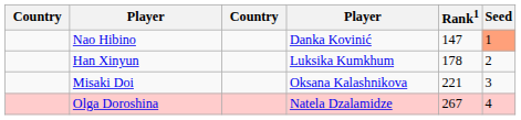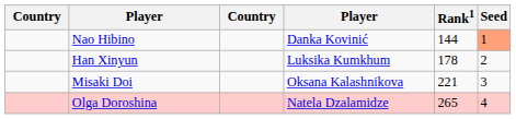 <table class="sortable wikitable">
 <tr>
 <th width="70">Country</th>
 <th width="175">Player</th>
 <th width="70">Country</th>
 <th width="175">Player</th>
 <th>Rank<sup>1</sup></th>
 <th>Seed</th>
 </tr>
 <tr>
 <td></td>
 <td><a href='#'>Nao Hibino</a></td>
 <td></td>
 <td><a href='#'>Danka Kovinić</a></td>
-<td>147</td>
+<td>144</td>
 <td style="background: lightsalmon;">1</td>
 </tr>
 <tr>
 <td></td>
 <td><a href='#'>Han Xinyun</a></td>
 <td></td>
 <td><a href='#'>Luksika Kumkhum</a></td>
 <td>178</td>
 <td>2</td>
 </tr>
 <tr>
 <td></td>
 <td><a href='#'>Misaki Doi</a></td>
 <td></td>
 <td><a href='#'>Oksana Kalashnikova</a></td>
 <td>221</td>
 <td>3</td>
 </tr>
 <tr style="background:#fcc;">
 <td></td>
 <td><a href='#'>Olga Doroshina</a></td>
 <td></td>
 <td><a href='#'>Natela Dzalamidze</a></td>
-<td>267</td>
+<td>265</td>
 <td>4</td>
 </tr>
 </table>
